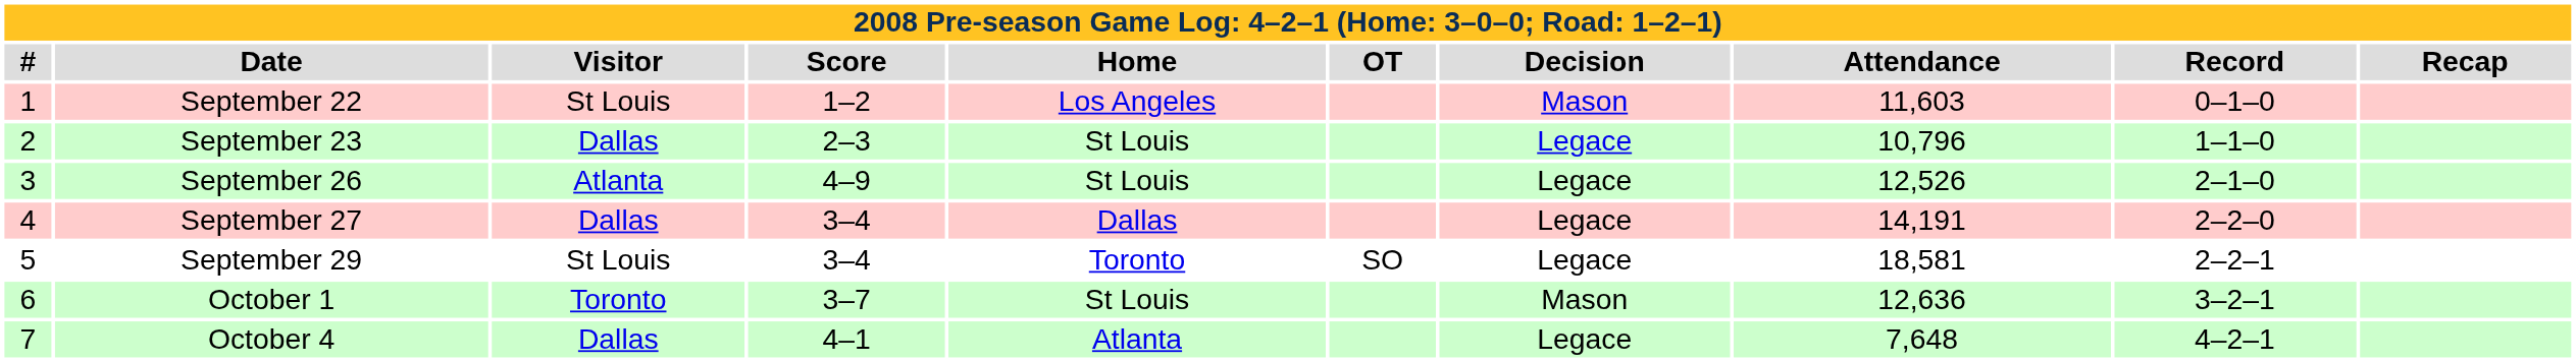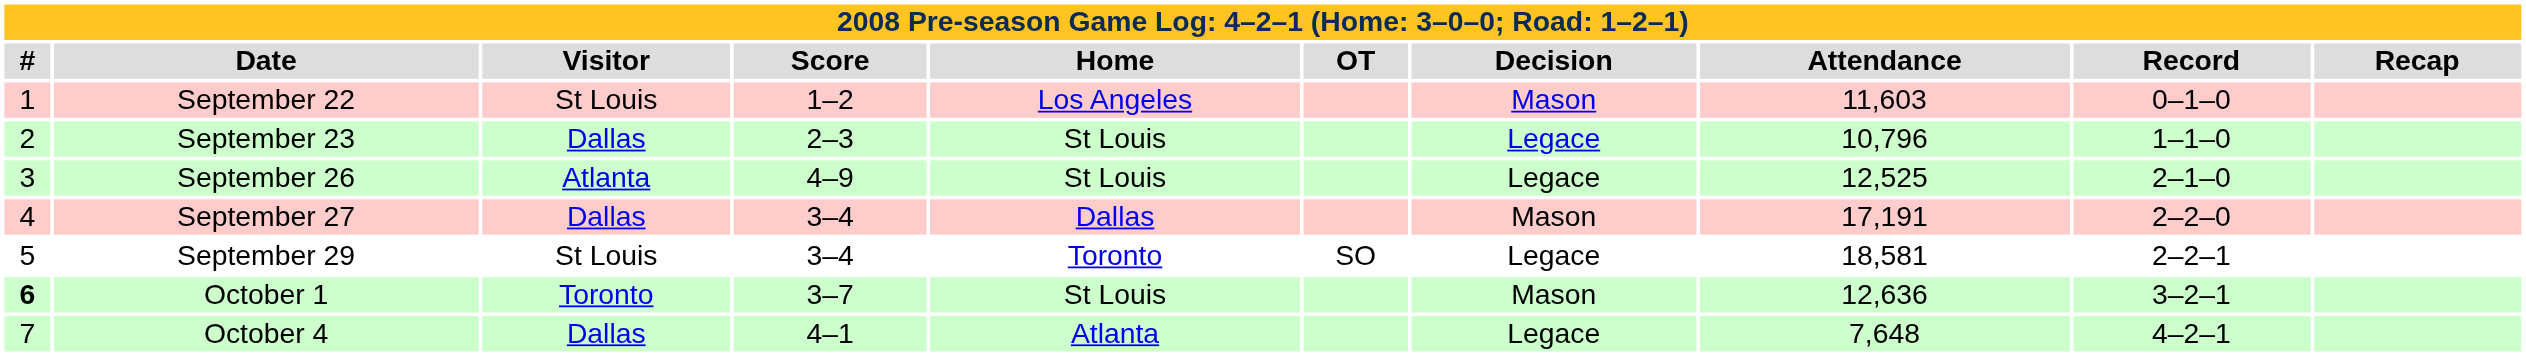 <table class="toccolours collapsible collapsed" width=90% style="clear:both; margin:1.5em auto; text-align:center">
 <tr>
 <th colspan=11 style="background:#ffc322; color:#092c57;">2008 Pre-season Game Log: 4–2–1 (Home: 3–0–0; Road: 1–2–1)</th>
 </tr>
 <tr align="center" bgcolor="#dddddd">
 <td><strong>#</strong></td>
 <td><strong>Date</strong></td>
 <td><strong>Visitor</strong></td>
 <td><strong>Score</strong></td>
 <td><strong>Home</strong></td>
 <td><strong>OT</strong></td>
 <td><strong>Decision</strong></td>
 <td><strong>Attendance</strong></td>
 <td><strong>Record</strong></td>
 <td><strong>Recap</strong></td>
 </tr>
 <tr align="center" bgcolor="#ffcccc">
 <td>1</td>
 <td>September 22</td>
 <td>St Louis</td>
 <td>1–2</td>
 <td><a href='#'>Los Angeles</a></td>
 <td></td>
 <td><a href='#'>Mason</a></td>
 <td>11,603</td>
 <td>0–1–0</td>
 <td></td>
 </tr>
 <tr align="center" bgcolor="#ccffcc">
 <td>2</td>
 <td>September 23</td>
 <td><a href='#'>Dallas</a></td>
 <td>2–3</td>
 <td>St Louis</td>
 <td></td>
 <td><a href='#'>Legace</a></td>
 <td>10,796</td>
 <td>1–1–0</td>
 <td></td>
 </tr>
 <tr align="center" bgcolor="#ccffcc">
 <td>3</td>
 <td>September 26</td>
 <td><a href='#'>Atlanta</a></td>
 <td>4–9</td>
 <td>St Louis</td>
 <td></td>
 <td>Legace</td>
-<td>12,526</td>
+<td>12,525</td>
 <td>2–1–0</td>
 <td></td>
 </tr>
 <tr align="center" bgcolor="#ffcccc">
 <td>4</td>
 <td>September 27</td>
 <td><a href='#'>Dallas</a></td>
 <td>3–4</td>
 <td><a href='#'>Dallas</a></td>
 <td></td>
-<td>Legace</td>
-<td>14,191</td>
+<td>Mason</td>
+<td>17,191</td>
 <td>2–2–0</td>
 <td></td>
 </tr>
 <tr align="center" bgcolor="#ffffff">
 <td>5</td>
 <td>September 29</td>
 <td>St Louis</td>
 <td>3–4</td>
 <td><a href='#'>Toronto</a></td>
 <td>SO</td>
 <td>Legace</td>
 <td>18,581</td>
 <td>2–2–1</td>
 <td></td>
 </tr>
 <tr align="center" bgcolor="#ccffcc">
-<td>6</td>
+<td><strong>6</strong></td>
 <td>October 1</td>
 <td><a href='#'>Toronto</a></td>
 <td>3–7</td>
 <td>St Louis</td>
 <td></td>
 <td>Mason</td>
 <td>12,636</td>
 <td>3–2–1</td>
 <td></td>
 </tr>
 <tr align="center" bgcolor="#ccffcc">
 <td>7</td>
 <td>October 4</td>
 <td><a href='#'>Dallas</a></td>
 <td>4–1</td>
 <td><a href='#'>Atlanta</a></td>
 <td></td>
 <td>Legace</td>
 <td>7,648</td>
 <td>4–2–1</td>
 <td></td>
 </tr>
 </table>
